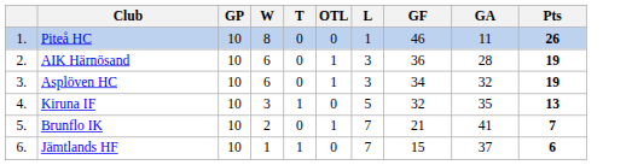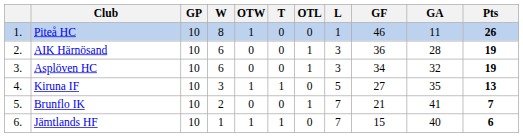 <table class="wikitable">
 <tr>
 <th width="30"></th>
 <th width="200">Club</th>
 <th width="30">GP</th>
 <th width="30">W</th>
+<th width="30">OTW</th>
 <th width="30">T</th>
 <th width="30">OTL</th>
 <th width="30">L</th>
 <th width="70">GF</th>
 <th width="70">GA</th>
 <th width="70">Pts</th>
 </tr>
 <tr bgcolor="#BCD2EE" align="center">
 <td>1.</td>
 <td align="left"><a href='#'>Piteå HC</a></td>
 <td>10</td>
 <td>8</td>
+<td>1</td>
 <td>0</td>
 <td>0</td>
 <td>1</td>
 <td>46</td>
 <td>11</td>
 <td><strong>26</strong></td>
 </tr>
 <tr bgcolor="#FFFFFF" align="center">
 <td>2.</td>
 <td align="left"><a href='#'>AIK Härnösand</a></td>
 <td>10</td>
 <td>6</td>
 <td>0</td>
+<td>0</td>
 <td>1</td>
 <td>3</td>
 <td>36</td>
 <td>28</td>
 <td><strong>19</strong></td>
 </tr>
 <tr bgcolor="#FFFFFF" align="center">
 <td>3.</td>
 <td align="left"><a href='#'>Asplöven HC</a></td>
 <td>10</td>
 <td>6</td>
+<td>0</td>
 <td>0</td>
 <td>1</td>
 <td>3</td>
 <td>34</td>
 <td>32</td>
 <td><strong>19</strong></td>
 </tr>
 <tr bgcolor="#FFFFFF" align="center">
 <td>4.</td>
 <td align="left"><a href='#'>Kiruna IF</a></td>
 <td>10</td>
 <td>3</td>
 <td>1</td>
+<td>1</td>
 <td>0</td>
 <td>5</td>
-<td>32</td>
+<td>27</td>
 <td>35</td>
 <td><strong>13</strong></td>
 </tr>
 <tr bgcolor="#FFFFFF" align="center">
 <td>5.</td>
 <td align="left"><a href='#'>Brunflo IK</a></td>
 <td>10</td>
 <td>2</td>
+<td>0</td>
 <td>0</td>
 <td>1</td>
 <td>7</td>
 <td>21</td>
 <td>41</td>
 <td><strong>7</strong></td>
 </tr>
 <tr bgcolor="#FFFFFF" align="center">
 <td>6.</td>
 <td align="left"><a href='#'>Jämtlands HF</a></td>
 <td>10</td>
 <td>1</td>
 <td>1</td>
+<td>1</td>
 <td>0</td>
 <td>7</td>
 <td>15</td>
-<td>37</td>
+<td>40</td>
 <td><strong>6</strong></td>
 </tr>
 </table>
